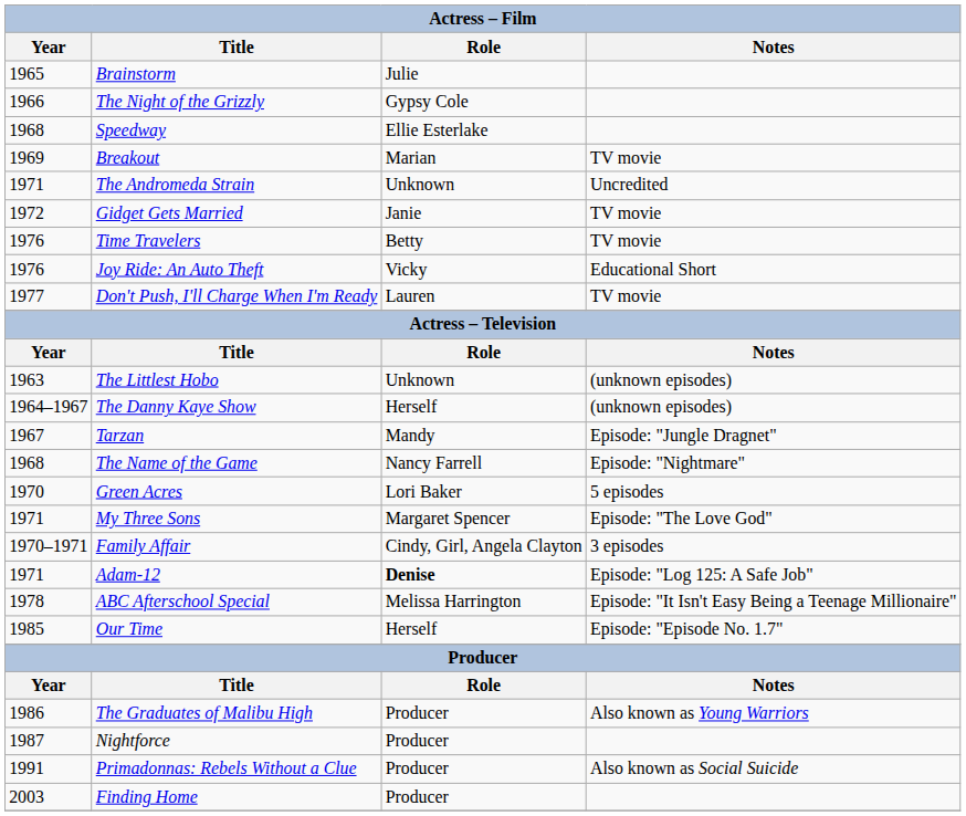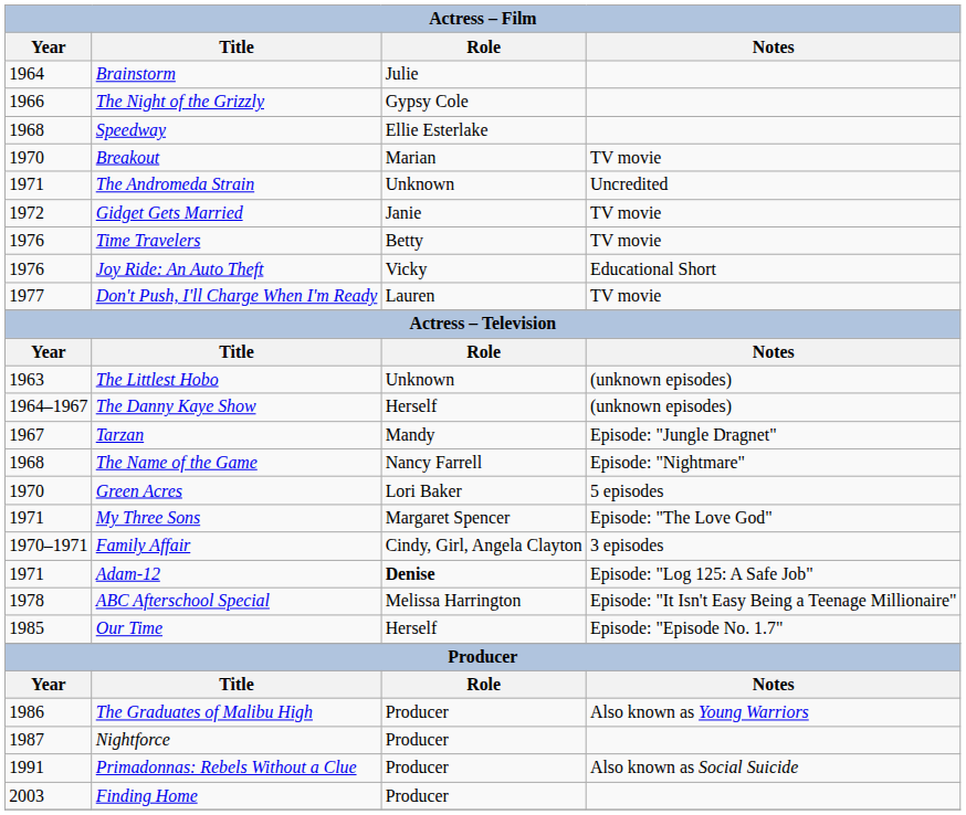 <table class="wikitable">
 <tr>
 <th colspan=4 style="background:#B0C4DE;">Actress – Film</th>
 </tr>
 <tr align="center">
 <th>Year</th>
 <th>Title</th>
 <th>Role</th>
 <th>Notes</th>
 </tr>
 <tr>
-<td>1965</td>
+<td>1964</td>
 <td><em><a href='#'>Brainstorm</a></em></td>
 <td>Julie</td>
 <td></td>
 </tr>
 <tr>
 <td>1966</td>
 <td><em><a href='#'>The Night of the Grizzly</a></em></td>
 <td>Gypsy Cole</td>
 <td></td>
 </tr>
 <tr>
 <td>1968</td>
 <td><em><a href='#'>Speedway</a></em></td>
 <td>Ellie Esterlake</td>
 <td></td>
 </tr>
 <tr>
-<td>1969</td>
+<td>1970</td>
 <td><em><a href='#'>Breakout</a></em></td>
 <td>Marian</td>
 <td>TV movie</td>
 </tr>
 <tr>
 <td>1971</td>
 <td><em><a href='#'>The Andromeda Strain</a></em></td>
 <td>Unknown</td>
 <td>Uncredited</td>
 </tr>
 <tr>
 <td>1972</td>
 <td><em><a href='#'>Gidget Gets Married</a></em></td>
 <td>Janie</td>
 <td>TV movie</td>
 </tr>
 <tr>
 <td>1976</td>
 <td><em><a href='#'>Time Travelers</a></em></td>
 <td>Betty</td>
 <td>TV movie</td>
 </tr>
 <tr>
 <td>1976</td>
 <td><em><a href='#'>Joy Ride: An Auto Theft</a></em></td>
 <td>Vicky</td>
 <td>Educational Short</td>
 </tr>
 <tr>
 <td>1977</td>
 <td><em><a href='#'>Don't Push, I'll Charge When I'm Ready</a></em></td>
 <td>Lauren</td>
 <td>TV movie</td>
 </tr>
 <tr>
 </tr>
 <tr align="center">
 <th colspan=4 style="background:#B0C4DE;">Actress – Television</th>
 </tr>
 <tr align="center">
 <th>Year</th>
 <th>Title</th>
 <th>Role</th>
 <th>Notes</th>
 </tr>
 <tr>
 <td>1963</td>
 <td><em><a href='#'>The Littlest Hobo</a></em></td>
 <td>Unknown</td>
 <td>(unknown episodes)</td>
 </tr>
 <tr>
 <td>1964–1967</td>
 <td><em><a href='#'>The Danny Kaye Show</a></em></td>
 <td>Herself</td>
 <td>(unknown episodes)</td>
 </tr>
 <tr>
 <td>1967</td>
 <td><em><a href='#'>Tarzan</a></em></td>
 <td>Mandy</td>
 <td>Episode: "Jungle Dragnet"</td>
 </tr>
 <tr>
 <td>1968</td>
 <td><em><a href='#'>The Name of the Game</a></em></td>
 <td>Nancy Farrell</td>
 <td>Episode: "Nightmare"</td>
 </tr>
 <tr>
 <td>1970</td>
 <td><em><a href='#'>Green Acres</a></em></td>
 <td>Lori Baker</td>
 <td>5 episodes</td>
 </tr>
 <tr>
 <td>1971</td>
 <td><em><a href='#'>My Three Sons</a></em></td>
 <td>Margaret Spencer</td>
 <td>Episode: "The Love God"</td>
 </tr>
 <tr>
 <td>1970–1971</td>
 <td><em><a href='#'>Family Affair</a></em></td>
 <td>Cindy, Girl, Angela Clayton</td>
 <td>3 episodes</td>
 </tr>
 <tr>
 <td>1971</td>
 <td><em><a href='#'>Adam-12</a></em></td>
 <td><strong>Denise</strong></td>
 <td>Episode: "Log 125: A Safe Job"</td>
 </tr>
 <tr>
 <td>1978</td>
 <td><em><a href='#'>ABC Afterschool Special</a></em></td>
 <td>Melissa Harrington</td>
 <td>Episode: "It Isn't Easy Being a Teenage Millionaire"</td>
 </tr>
 <tr>
 <td>1985</td>
 <td><em><a href='#'>Our Time</a></em></td>
 <td>Herself</td>
 <td>Episode: "Episode No. 1.7"</td>
 </tr>
 <tr>
 </tr>
 <tr align="center">
 <th colspan=4 style="background:#B0C4DE;">Producer</th>
 </tr>
 <tr align="center">
 <th>Year</th>
 <th>Title</th>
 <th>Role</th>
 <th>Notes</th>
 </tr>
 <tr>
 <td>1986</td>
 <td><em><a href='#'>The Graduates of Malibu High</a></em></td>
 <td>Producer</td>
 <td>Also known as <em><a href='#'>Young Warriors</a></em></td>
 </tr>
 <tr>
 <td>1987</td>
 <td><em>Nightforce</em></td>
 <td>Producer</td>
 <td></td>
 </tr>
 <tr>
 <td>1991</td>
 <td><em><a href='#'>Primadonnas: Rebels Without a Clue</a></em></td>
 <td>Producer</td>
 <td>Also known as <em>Social Suicide</em></td>
 </tr>
 <tr>
 <td>2003</td>
 <td><em><a href='#'>Finding Home</a></em></td>
 <td>Producer</td>
 <td></td>
 </tr>
 <tr>
 </tr>
 </table>
